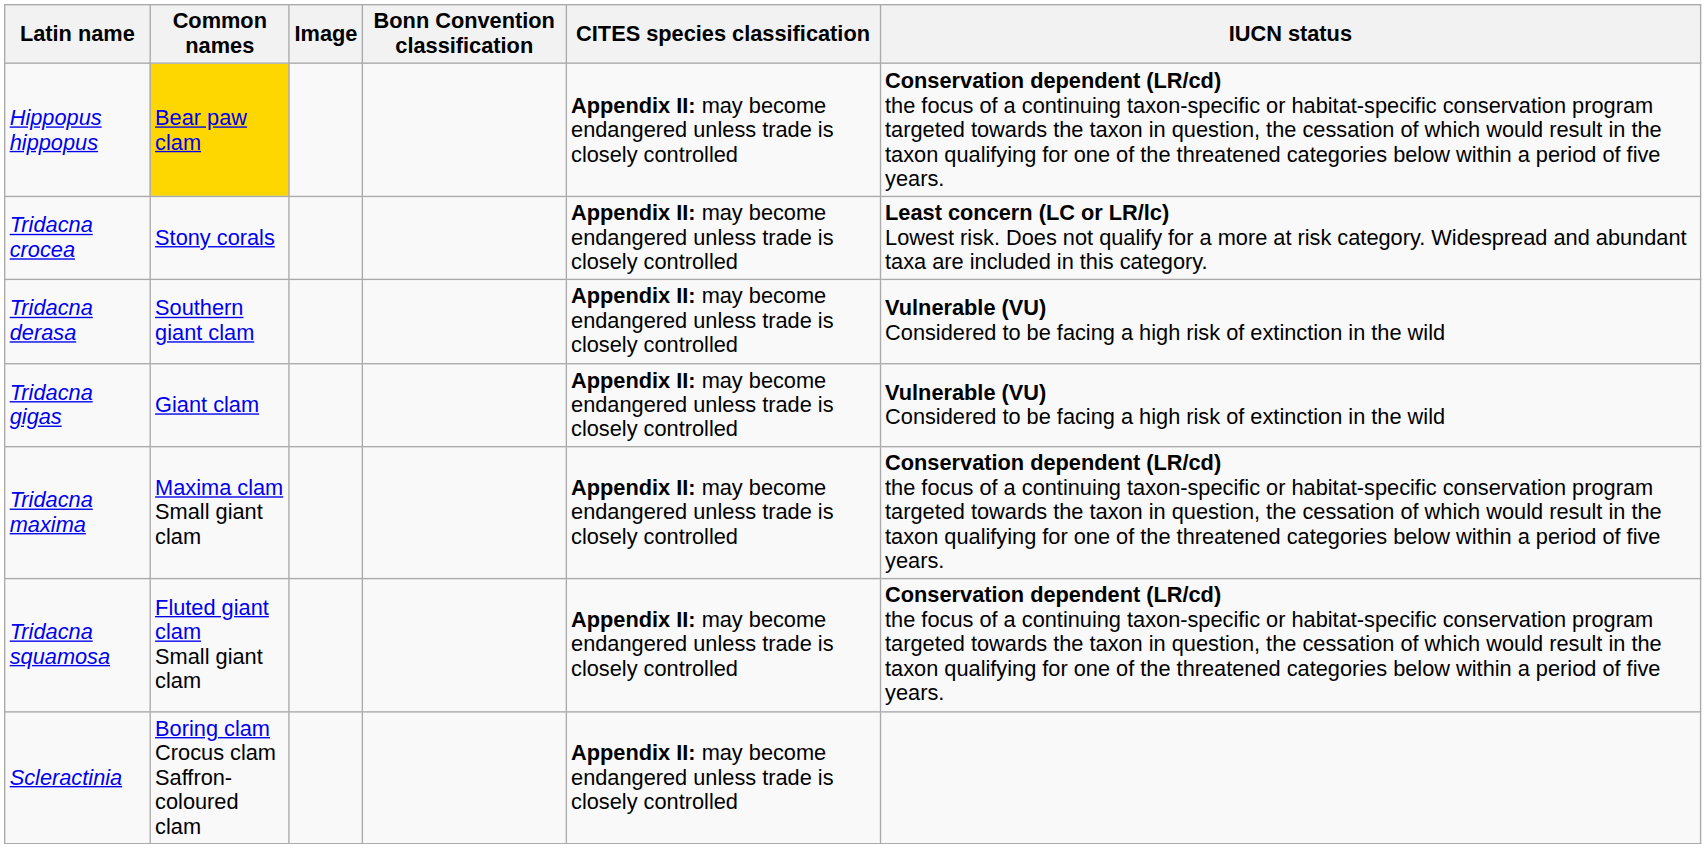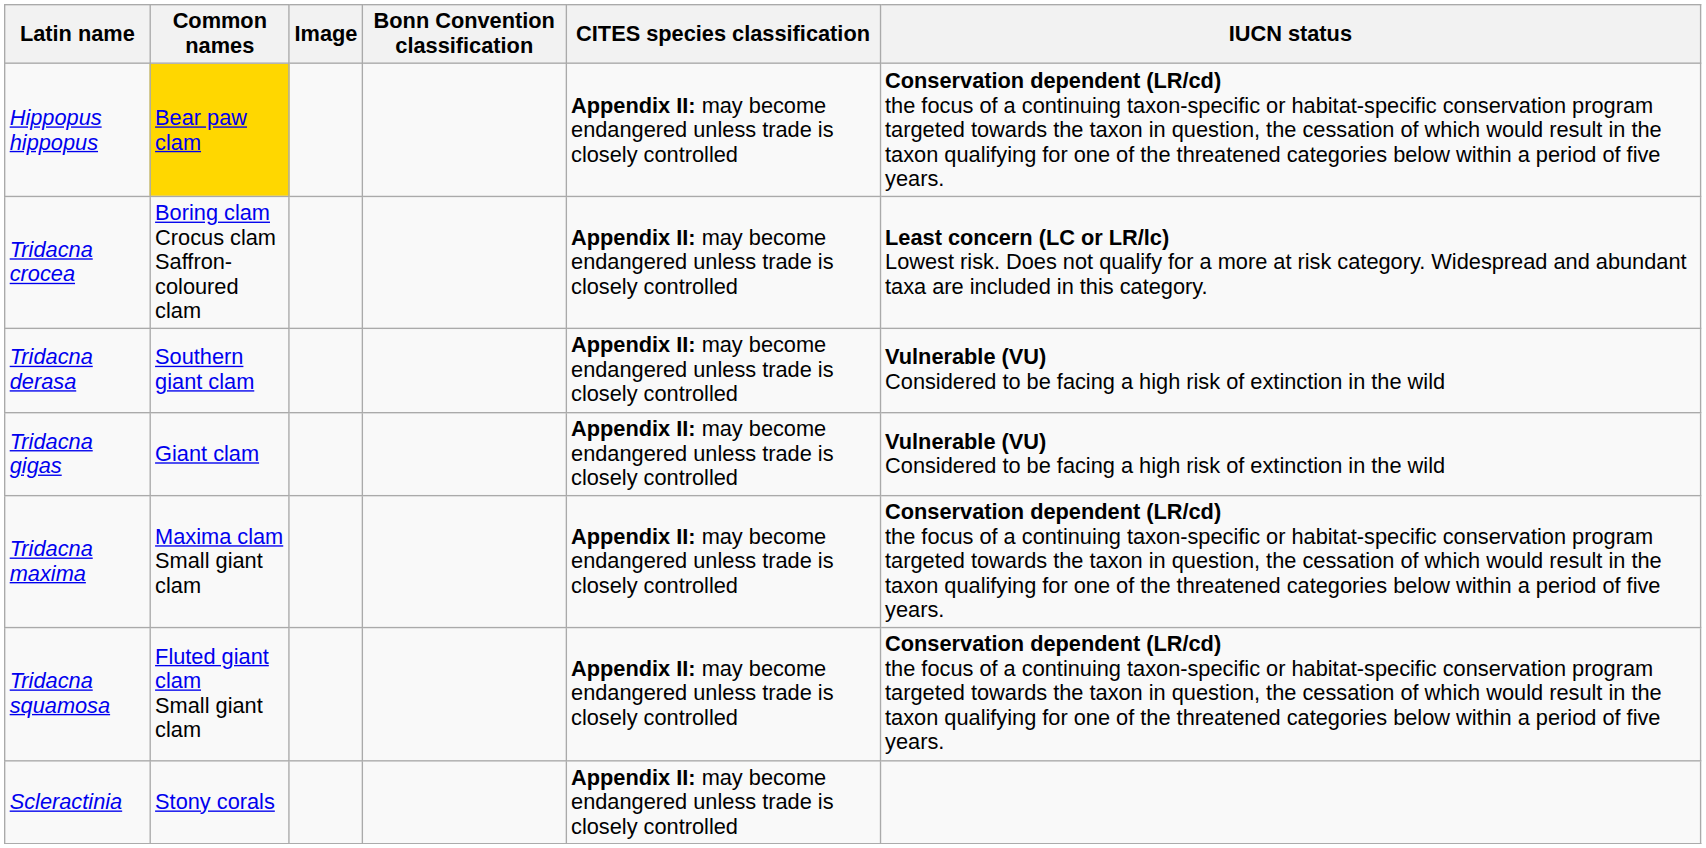 <table class="wikitable">
 <tr>
 <th scope=col>Latin name</th>
 <th scope=col>Common names</th>
 <th scope=col>Image</th>
 <th scope=col>Bonn Convention classification</th>
 <th scope=col>CITES species classification</th>
 <th scope=col>IUCN status</th>
 </tr>
 <tr>
 <td scope="row"><em><a href='#'>Hippopus hippopus</a></em></td>
 <td style="background: gold;"><a href='#'>Bear paw clam</a></td>
 <td></td>
 <td></td>
 <td><strong>Appendix II:</strong> may become endangered unless trade is closely controlled</td>
 <td> <strong>Conservation dependent (LR/cd)</strong><br>the focus of a continuing taxon-specific or habitat-specific conservation program targeted towards the taxon in question, the cessation of which would result in the taxon qualifying for one of the threatened categories below within a period of five years.</td>
 </tr>
 <tr>
 <td scope="row"><em><a href='#'>Tridacna crocea</a></em></td>
-<td><a href='#'>Stony corals</a></td>
+<td><a href='#'>Boring clam</a><br>Crocus clam<br>Saffron-coloured clam</td>
 <td></td>
 <td></td>
 <td><strong>Appendix II:</strong> may become endangered unless trade is closely controlled</td>
 <td> <strong>Least concern (LC or LR/lc)</strong><br>Lowest risk. Does not qualify for a more at risk category. Widespread and abundant taxa are included in this category.</td>
 </tr>
 <tr>
 <td scope="row"><em><a href='#'>Tridacna derasa</a></em></td>
 <td><a href='#'>Southern giant clam</a></td>
 <td></td>
 <td></td>
 <td><strong>Appendix II:</strong> may become endangered unless trade is closely controlled</td>
 <td> <strong>Vulnerable (VU)</strong><br>Considered to be facing a high risk of extinction in the wild</td>
 </tr>
 <tr>
 <td scope="row"><em><a href='#'>Tridacna gigas</a></em></td>
 <td><a href='#'>Giant clam</a></td>
 <td></td>
 <td></td>
 <td><strong>Appendix II:</strong> may become endangered unless trade is closely controlled</td>
 <td> <strong>Vulnerable (VU)</strong><br>Considered to be facing a high risk of extinction in the wild</td>
 </tr>
 <tr>
 <td scope="row"><em><a href='#'>Tridacna maxima</a></em></td>
 <td><a href='#'>Maxima clam</a><br>Small giant clam</td>
 <td></td>
 <td></td>
 <td><strong>Appendix II:</strong> may become endangered unless trade is closely controlled</td>
 <td> <strong>Conservation dependent (LR/cd)</strong><br>the focus of a continuing taxon-specific or habitat-specific conservation program targeted towards the taxon in question, the cessation of which would result in the taxon qualifying for one of the threatened categories below within a period of five years.</td>
 </tr>
 <tr>
 <td scope="row"><em><a href='#'>Tridacna squamosa</a></em></td>
 <td><a href='#'>Fluted giant clam</a><br>Small giant clam</td>
 <td></td>
 <td></td>
 <td><strong>Appendix II:</strong> may become endangered unless trade is closely controlled</td>
 <td> <strong>Conservation dependent (LR/cd)</strong><br>the focus of a continuing taxon-specific or habitat-specific conservation program targeted towards the taxon in question, the cessation of which would result in the taxon qualifying for one of the threatened categories below within a period of five years.</td>
 </tr>
 <tr>
 <td scope="row"><em><a href='#'>Scleractinia</a></em></td>
-<td><a href='#'>Boring clam</a><br>Crocus clam<br>Saffron-coloured clam</td>
+<td><a href='#'>Stony corals</a></td>
 <td></td>
 <td></td>
 <td><strong>Appendix II:</strong> may become endangered unless trade is closely controlled</td>
 <td></td>
 </tr>
 <tr>
 </tr>
 </table>
